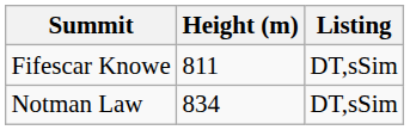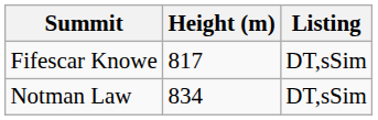 <table class="wikitable sortable">
 <tr>
 <th>Summit</th>
 <th>Height (m)</th>
 <th>Listing</th>
 </tr>
 <tr>
 <td>Fifescar Knowe</td>
-<td>811</td>
+<td>817</td>
 <td>DT,sSim</td>
 </tr>
 <tr>
 <td>Notman Law</td>
 <td>834</td>
 <td>DT,sSim</td>
 </tr>
 </table>
